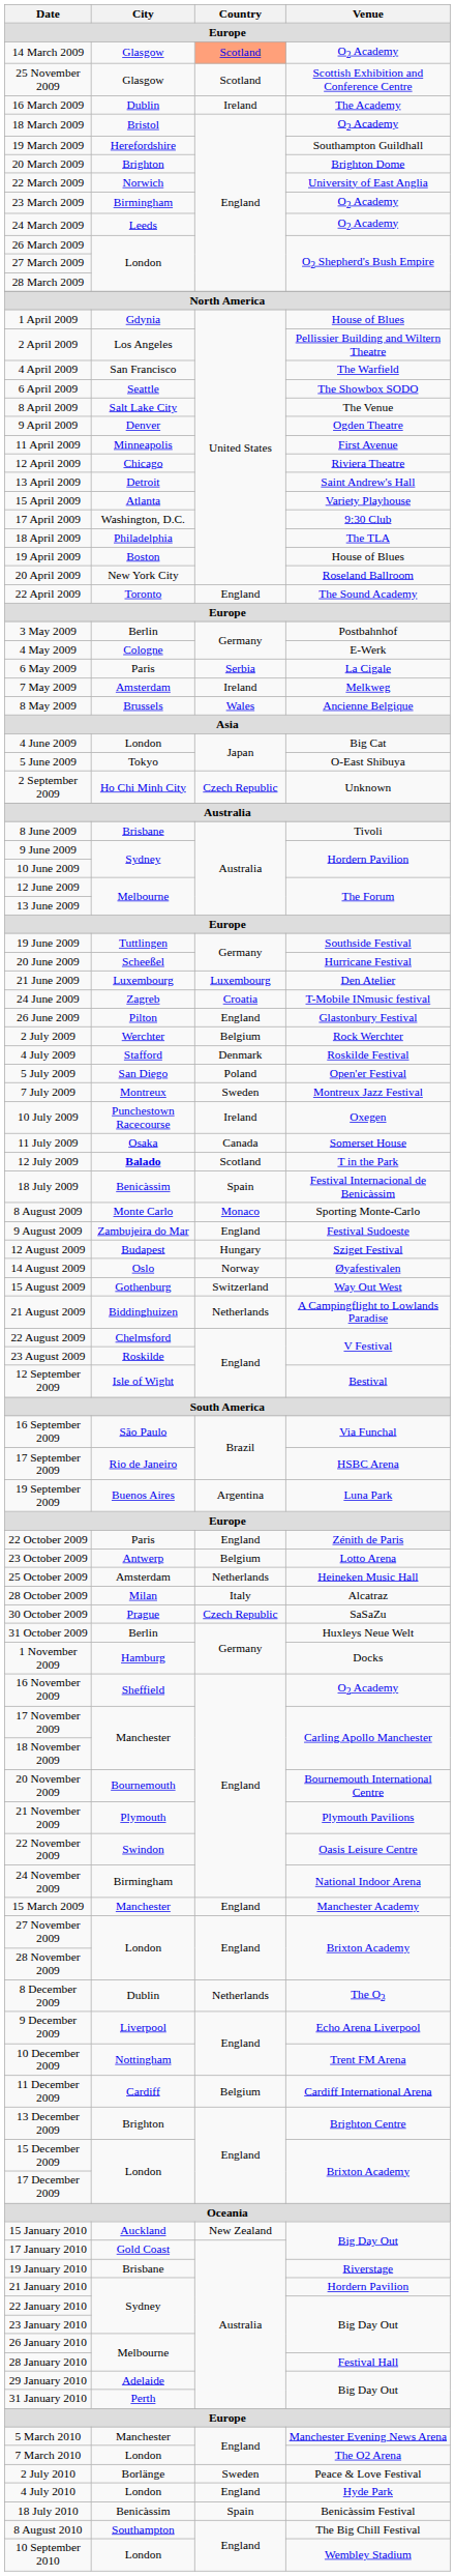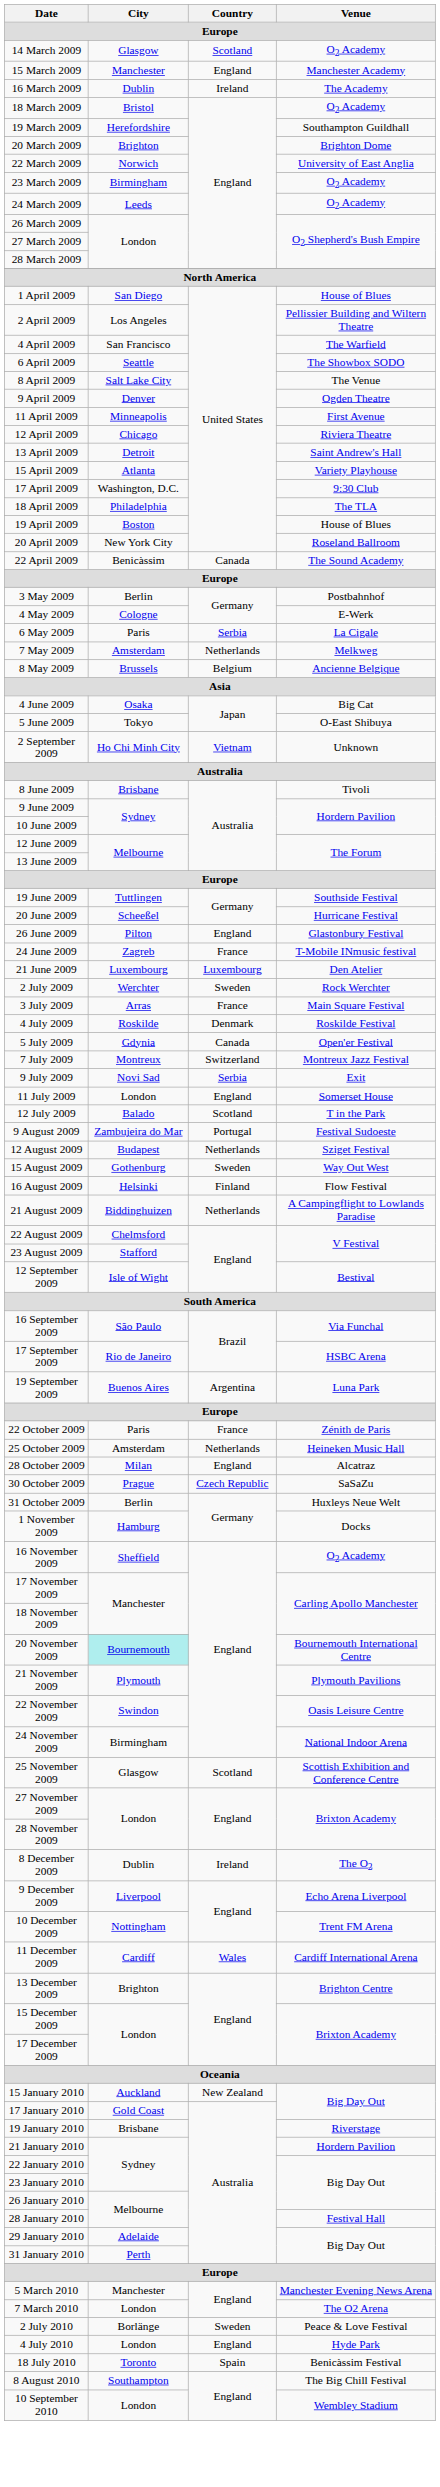 <table class="wikitable" style="text-align:center;">
 <tr>
 <th width="140">Date</th>
 <th width="160">City</th>
 <th width="140">Country</th>
 <th width="300">Venue</th>
 </tr>
 <tr bgcolor="#DDDDDD">
 <td colspan=4><strong>Europe</strong></td>
 </tr>
 <tr>
 <td>14 March 2009</td>
 <td><a href='#'>Glasgow</a></td>
-<td style="background: lightsalmon;"><a href='#'>Scotland</a></td>
+<td><a href='#'>Scotland</a></td>
 <td><a href='#'>O<sub>2</sub> Academy</a></td>
 </tr>
 <tr>
-<td>25 November 2009</td>
-<td>Glasgow</td>
-<td>Scotland</td>
-<td><a href='#'>Scottish Exhibition and Conference Centre</a></td>
+<td>15 March 2009</td>
+<td><a href='#'>Manchester</a></td>
+<td>England</td>
+<td><a href='#'>Manchester Academy</a></td>
 </tr>
 <tr>
 <td>16 March 2009</td>
 <td><a href='#'>Dublin</a></td>
 <td>Ireland</td>
 <td><a href='#'>The Academy</a></td>
 </tr>
 <tr>
 <td>18 March 2009</td>
 <td><a href='#'>Bristol</a></td>
 <td rowspan="9">England</td>
 <td><a href='#'>O<sub>2</sub> Academy</a></td>
 </tr>
 <tr>
 <td>19 March 2009</td>
 <td><a href='#'>Herefordshire</a></td>
 <td>Southampton Guildhall</td>
 </tr>
 <tr>
 <td>20 March 2009</td>
 <td><a href='#'>Brighton</a></td>
 <td><a href='#'>Brighton Dome</a></td>
 </tr>
 <tr>
 <td>22 March 2009</td>
 <td><a href='#'>Norwich</a></td>
 <td><a href='#'>University of East Anglia</a></td>
 </tr>
 <tr>
 <td>23 March 2009</td>
 <td><a href='#'>Birmingham</a></td>
 <td><a href='#'>O<sub>2</sub> Academy</a></td>
 </tr>
 <tr>
 <td>24 March 2009</td>
 <td><a href='#'>Leeds</a></td>
 <td><a href='#'>O<sub>2</sub> Academy</a></td>
 </tr>
 <tr>
 <td>26 March 2009</td>
 <td rowspan="3">London</td>
 <td rowspan="3"><a href='#'>O<sub>2</sub> Shepherd's Bush Empire</a></td>
 </tr>
 <tr>
 <td>27 March 2009</td>
 </tr>
 <tr>
 <td>28 March 2009</td>
 </tr>
 <tr>
 </tr>
 <tr bgcolor="#DDDDDD">
 <td colspan=4><strong>North America</strong></td>
 </tr>
 <tr>
 <td>1 April 2009</td>
-<td><a href='#'>Gdynia</a></td>
+<td><a href='#'>San Diego</a></td>
 <td rowspan="14">United States</td>
 <td><a href='#'>House of Blues</a></td>
 </tr>
 <tr>
 <td>2 April 2009</td>
 <td>Los Angeles</td>
 <td><a href='#'>Pellissier Building and Wiltern Theatre</a></td>
 </tr>
 <tr>
 <td>4 April 2009</td>
 <td>San Francisco</td>
 <td><a href='#'>The Warfield</a></td>
 </tr>
 <tr>
 <td>6 April 2009</td>
 <td><a href='#'>Seattle</a></td>
 <td><a href='#'>The Showbox SODO</a></td>
 </tr>
 <tr>
 <td>8 April 2009</td>
 <td><a href='#'>Salt Lake City</a></td>
 <td>The Venue</td>
 </tr>
 <tr>
 <td>9 April 2009</td>
 <td><a href='#'>Denver</a></td>
 <td><a href='#'>Ogden Theatre</a></td>
 </tr>
 <tr>
 <td>11 April 2009</td>
 <td><a href='#'>Minneapolis</a></td>
 <td><a href='#'>First Avenue</a></td>
 </tr>
 <tr>
 <td>12 April 2009</td>
 <td><a href='#'>Chicago</a></td>
 <td><a href='#'>Riviera Theatre</a></td>
 </tr>
 <tr>
 <td>13 April 2009</td>
 <td><a href='#'>Detroit</a></td>
 <td><a href='#'>Saint Andrew's Hall</a></td>
 </tr>
 <tr>
 <td>15 April 2009</td>
 <td><a href='#'>Atlanta</a></td>
 <td><a href='#'>Variety Playhouse</a></td>
 </tr>
 <tr>
 <td>17 April 2009</td>
 <td>Washington, D.C.</td>
 <td><a href='#'>9:30 Club</a></td>
 </tr>
 <tr>
 <td>18 April 2009</td>
 <td><a href='#'>Philadelphia</a></td>
 <td><a href='#'>The TLA</a></td>
 </tr>
 <tr>
 <td>19 April 2009</td>
 <td><a href='#'>Boston</a></td>
 <td>House of Blues</td>
 </tr>
 <tr>
 <td>20 April 2009</td>
 <td>New York City</td>
 <td><a href='#'>Roseland Ballroom</a></td>
 </tr>
 <tr>
 <td>22 April 2009</td>
-<td><a href='#'>Toronto</a></td>
-<td>England</td>
+<td>Benicàssim</td>
+<td>Canada</td>
 <td><a href='#'>The Sound Academy</a></td>
 </tr>
 <tr bgcolor="#DDDDDD">
 <td colspan=4><strong>Europe</strong></td>
 </tr>
 <tr>
 <td>3 May 2009</td>
 <td>Berlin</td>
 <td rowspan="2">Germany</td>
 <td>Postbahnhof</td>
 </tr>
 <tr>
 <td>4 May 2009</td>
 <td><a href='#'>Cologne</a></td>
 <td>E-Werk</td>
 </tr>
 <tr>
 <td>6 May 2009</td>
 <td>Paris</td>
 <td><a href='#'>Serbia</a></td>
 <td><a href='#'>La Cigale</a></td>
 </tr>
 <tr>
 <td>7 May 2009</td>
 <td><a href='#'>Amsterdam</a></td>
-<td>Ireland</td>
+<td>Netherlands</td>
 <td><a href='#'>Melkweg</a></td>
 </tr>
 <tr>
 <td>8 May 2009</td>
 <td><a href='#'>Brussels</a></td>
-<td><a href='#'>Wales</a></td>
+<td>Belgium</td>
 <td><a href='#'>Ancienne Belgique</a></td>
 </tr>
 <tr bgcolor="#DDDDDD">
 <td colspan=4><strong>Asia</strong></td>
 </tr>
 <tr>
 <td>4 June 2009</td>
-<td>London</td>
+<td><a href='#'>Osaka</a></td>
 <td rowspan="2">Japan</td>
 <td>Big Cat</td>
 </tr>
 <tr>
 <td>5 June 2009</td>
 <td>Tokyo</td>
 <td>O-East Shibuya</td>
 </tr>
 <tr>
 <td>2 September 2009</td>
 <td><a href='#'>Ho Chi Minh City</a></td>
-<td><a href='#'>Czech Republic</a></td>
+<td><a href='#'>Vietnam</a></td>
 <td>Unknown</td>
 </tr>
 <tr bgcolor="#DDDDDD">
 <td colspan=4><strong>Australia</strong></td>
 </tr>
 <tr>
 <td>8 June 2009</td>
 <td><a href='#'>Brisbane</a></td>
 <td rowspan="5">Australia</td>
 <td>Tivoli</td>
 </tr>
 <tr>
 <td>9 June 2009</td>
 <td rowspan="2"><a href='#'>Sydney</a></td>
 <td rowspan="2"><a href='#'>Hordern Pavilion</a></td>
 </tr>
 <tr>
 <td>10 June 2009</td>
 </tr>
 <tr>
 <td>12 June 2009</td>
 <td rowspan="2"><a href='#'>Melbourne</a></td>
 <td rowspan="2"><a href='#'>The Forum</a></td>
 </tr>
 <tr>
 <td>13 June 2009</td>
 </tr>
 <tr bgcolor="#DDDDDD">
 <td colspan=4><strong>Europe</strong></td>
 </tr>
 <tr>
 <td>19 June 2009</td>
 <td><a href='#'>Tuttlingen</a></td>
 <td rowspan="2">Germany</td>
 <td><a href='#'>Southside Festival</a></td>
 </tr>
 <tr>
 <td>20 June 2009</td>
 <td><a href='#'>Scheeßel</a></td>
 <td><a href='#'>Hurricane Festival</a></td>
 </tr>
 <tr>
+<td>26 June 2009</td>
+<td><a href='#'>Pilton</a></td>
+<td>England</td>
+<td><a href='#'>Glastonbury Festival</a></td>
+</tr>
+<tr>
+<td>24 June 2009</td>
+<td><a href='#'>Zagreb</a></td>
+<td>France</td>
+<td><a href='#'>T-Mobile INmusic festival</a></td>
+</tr>
+<tr>
 <td>21 June 2009</td>
 <td><a href='#'>Luxembourg</a></td>
 <td><a href='#'>Luxembourg</a></td>
 <td><a href='#'>Den Atelier</a></td>
 </tr>
 <tr>
-<td>24 June 2009</td>
-<td><a href='#'>Zagreb</a></td>
-<td><a href='#'>Croatia</a></td>
-<td><a href='#'>T-Mobile INmusic festival</a></td>
-</tr>
-<tr>
-<td>26 June 2009</td>
-<td><a href='#'>Pilton</a></td>
-<td>England</td>
-<td><a href='#'>Glastonbury Festival</a></td>
-</tr>
-<tr>
 <td>2 July 2009</td>
 <td><a href='#'>Werchter</a></td>
-<td>Belgium</td>
+<td>Sweden</td>
 <td><a href='#'>Rock Werchter</a></td>
 </tr>
 <tr>
+<td>3 July 2009</td>
+<td><a href='#'>Arras</a></td>
+<td>France</td>
+<td><a href='#'>Main Square Festival</a></td>
+</tr>
+<tr>
 <td>4 July 2009</td>
-<td><a href='#'>Stafford</a></td>
+<td><a href='#'>Roskilde</a></td>
 <td>Denmark</td>
 <td><a href='#'>Roskilde Festival</a></td>
 </tr>
 <tr>
 <td>5 July 2009</td>
-<td><a href='#'>San Diego</a></td>
-<td>Poland</td>
+<td><a href='#'>Gdynia</a></td>
+<td>Canada</td>
 <td><a href='#'>Open'er Festival</a></td>
 </tr>
 <tr>
 <td>7 July 2009</td>
 <td><a href='#'>Montreux</a></td>
-<td>Sweden</td>
+<td>Switzerland</td>
 <td><a href='#'>Montreux Jazz Festival</a></td>
 </tr>
 <tr>
-<td>10 July 2009</td>
-<td><a href='#'>Punchestown Racecourse</a></td>
-<td>Ireland</td>
-<td><a href='#'>Oxegen</a></td>
+<td>9 July 2009</td>
+<td><a href='#'>Novi Sad</a></td>
+<td><a href='#'>Serbia</a></td>
+<td><a href='#'>Exit</a></td>
 </tr>
 <tr>
 <td>11 July 2009</td>
-<td><a href='#'>Osaka</a></td>
-<td>Canada</td>
+<td>London</td>
+<td>England</td>
 <td><a href='#'>Somerset House</a></td>
 </tr>
 <tr>
 <td>12 July 2009</td>
-<td><strong><a href='#'>Balado</a></strong></td>
+<td><a href='#'>Balado</a></td>
 <td>Scotland</td>
 <td><a href='#'>T in the Park</a></td>
 </tr>
 <tr>
-<td>18 July 2009</td>
-<td><a href='#'>Benicàssim</a></td>
-<td>Spain</td>
-<td><a href='#'>Festival Internacional de Benicàssim</a></td>
-</tr>
-<tr>
-<td>8 August 2009</td>
-<td><a href='#'>Monte Carlo</a></td>
-<td><a href='#'>Monaco</a></td>
-<td>Sporting Monte-Carlo</td>
-</tr>
-<tr>
 <td>9 August 2009</td>
 <td><a href='#'>Zambujeira do Mar</a></td>
-<td>England</td>
+<td>Portugal</td>
 <td><a href='#'>Festival Sudoeste</a></td>
 </tr>
 <tr>
 <td>12 August 2009</td>
 <td><a href='#'>Budapest</a></td>
-<td>Hungary</td>
+<td>Netherlands</td>
 <td><a href='#'>Sziget Festival</a></td>
-</tr>
-<tr>
-<td>14 August 2009</td>
-<td><a href='#'>Oslo</a></td>
-<td>Norway</td>
-<td><a href='#'>Øyafestivalen</a></td>
 </tr>
 <tr>
 <td>15 August 2009</td>
 <td><a href='#'>Gothenburg</a></td>
-<td>Switzerland</td>
+<td>Sweden</td>
 <td><a href='#'>Way Out West</a></td>
+</tr>
+<tr>
+<td>16 August 2009</td>
+<td><a href='#'>Helsinki</a></td>
+<td>Finland</td>
+<td>Flow Festival</td>
 </tr>
 <tr>
 <td>21 August 2009</td>
 <td><a href='#'>Biddinghuizen</a></td>
 <td>Netherlands</td>
 <td><a href='#'>A Campingflight to Lowlands Paradise</a></td>
 </tr>
 <tr>
 <td>22 August 2009</td>
 <td><a href='#'>Chelmsford</a></td>
 <td rowspan="3">England</td>
 <td rowspan="2"><a href='#'>V Festival</a></td>
 </tr>
 <tr>
 <td>23 August 2009</td>
-<td><a href='#'>Roskilde</a></td>
+<td><a href='#'>Stafford</a></td>
 </tr>
 <tr>
 <td>12 September 2009</td>
 <td><a href='#'>Isle of Wight</a></td>
 <td><a href='#'>Bestival</a></td>
 </tr>
 <tr bgcolor="#DDDDDD">
 <td colspan=4><strong>South America</strong></td>
 </tr>
 <tr>
 <td>16 September 2009</td>
 <td><a href='#'>São Paulo</a></td>
 <td rowspan="2">Brazil</td>
 <td><a href='#'>Via Funchal</a></td>
 </tr>
 <tr>
 <td>17 September 2009</td>
 <td><a href='#'>Rio de Janeiro</a></td>
 <td><a href='#'>HSBC Arena</a></td>
 </tr>
 <tr>
 <td>19 September 2009</td>
 <td><a href='#'>Buenos Aires</a></td>
 <td>Argentina</td>
 <td><a href='#'>Luna Park</a></td>
 </tr>
 <tr bgcolor="#DDDDDD">
 <td colspan=4><strong>Europe</strong></td>
 </tr>
 <tr>
 <td>22 October 2009</td>
 <td>Paris</td>
-<td>England</td>
+<td>France</td>
 <td><a href='#'>Zénith de Paris</a></td>
-</tr>
-<tr>
-<td>23 October 2009</td>
-<td><a href='#'>Antwerp</a></td>
-<td>Belgium</td>
-<td><a href='#'>Lotto Arena</a></td>
 </tr>
 <tr>
 <td>25 October 2009</td>
 <td>Amsterdam</td>
 <td>Netherlands</td>
 <td><a href='#'>Heineken Music Hall</a></td>
 </tr>
 <tr>
 <td>28 October 2009</td>
 <td><a href='#'>Milan</a></td>
-<td>Italy</td>
+<td>England</td>
 <td>Alcatraz</td>
 </tr>
 <tr>
 <td>30 October 2009</td>
 <td><a href='#'>Prague</a></td>
 <td><a href='#'>Czech Republic</a></td>
 <td>SaSaZu</td>
 </tr>
 <tr>
 <td>31 October 2009</td>
 <td>Berlin</td>
 <td rowspan=2>Germany</td>
 <td>Huxleys Neue Welt</td>
 </tr>
 <tr>
 <td>1 November 2009</td>
 <td><a href='#'>Hamburg</a></td>
 <td>Docks</td>
 </tr>
 <tr>
 <td>16 November 2009</td>
 <td><a href='#'>Sheffield</a></td>
 <td rowspan=7>England</td>
 <td><a href='#'>O<sub>2</sub> Academy</a></td>
 </tr>
 <tr>
 <td>17 November 2009</td>
 <td rowspan="2">Manchester</td>
 <td rowspan="2"><a href='#'>Carling Apollo Manchester</a></td>
 </tr>
 <tr>
 <td>18 November 2009</td>
 </tr>
 <tr>
 <td>20 November 2009</td>
-<td><a href='#'>Bournemouth</a></td>
+<td style="background: paleturquoise;"><a href='#'>Bournemouth</a></td>
 <td><a href='#'>Bournemouth International Centre</a></td>
 </tr>
 <tr>
 <td>21 November 2009</td>
 <td><a href='#'>Plymouth</a></td>
 <td><a href='#'>Plymouth Pavilions</a></td>
 </tr>
 <tr>
 <td>22 November 2009</td>
 <td><a href='#'>Swindon</a></td>
 <td><a href='#'>Oasis Leisure Centre</a></td>
 </tr>
 <tr>
 <td>24 November 2009</td>
 <td>Birmingham</td>
 <td><a href='#'>National Indoor Arena</a></td>
 </tr>
 <tr>
-<td>15 March 2009</td>
-<td><a href='#'>Manchester</a></td>
-<td>England</td>
-<td><a href='#'>Manchester Academy</a></td>
+<td>25 November 2009</td>
+<td>Glasgow</td>
+<td>Scotland</td>
+<td><a href='#'>Scottish Exhibition and Conference Centre</a></td>
 </tr>
 <tr>
 <td>27 November 2009</td>
 <td rowspan="2">London</td>
 <td rowspan="2">England</td>
 <td rowspan="2"><a href='#'>Brixton Academy</a></td>
 </tr>
 <tr>
 <td>28 November 2009</td>
 </tr>
 <tr>
 <td>8 December 2009</td>
 <td>Dublin</td>
-<td>Netherlands</td>
+<td>Ireland</td>
 <td><a href='#'>The O<sub>2</sub></a></td>
 </tr>
 <tr>
 <td>9 December 2009</td>
 <td><a href='#'>Liverpool</a></td>
 <td rowspan="2">England</td>
 <td><a href='#'>Echo Arena Liverpool</a></td>
 </tr>
 <tr>
 <td>10 December 2009</td>
 <td><a href='#'>Nottingham</a></td>
 <td><a href='#'>Trent FM Arena</a></td>
 </tr>
 <tr>
 <td>11 December 2009</td>
 <td><a href='#'>Cardiff</a></td>
-<td>Belgium</td>
+<td><a href='#'>Wales</a></td>
 <td><a href='#'>Cardiff International Arena</a></td>
 </tr>
 <tr>
 <td>13 December 2009</td>
 <td>Brighton</td>
 <td rowspan="3">England</td>
 <td><a href='#'>Brighton Centre</a></td>
 </tr>
 <tr>
 <td>15 December 2009</td>
 <td rowspan="2">London</td>
 <td rowspan="2"><a href='#'>Brixton Academy</a></td>
 </tr>
 <tr>
 <td>17 December 2009</td>
 </tr>
 <tr bgcolor="#DDDDDD">
 <td colspan=4><strong>Oceania</strong></td>
 </tr>
 <tr>
 <td>15 January 2010</td>
 <td><a href='#'>Auckland</a></td>
 <td>New Zealand</td>
 <td rowspan="2"><a href='#'>Big Day Out</a></td>
 </tr>
 <tr>
 <td>17 January 2010</td>
 <td><a href='#'>Gold Coast</a></td>
 <td rowspan="9">Australia</td>
 </tr>
 <tr>
 <td>19 January 2010</td>
 <td>Brisbane</td>
 <td><a href='#'>Riverstage</a></td>
 </tr>
 <tr>
 <td>21 January 2010</td>
 <td rowspan="3">Sydney</td>
 <td><a href='#'>Hordern Pavilion</a></td>
 </tr>
 <tr>
 <td>22 January 2010</td>
 <td rowspan="3">Big Day Out</td>
 </tr>
 <tr>
 <td>23 January 2010</td>
 </tr>
 <tr>
 <td>26 January 2010</td>
 <td rowspan="2">Melbourne</td>
 </tr>
 <tr>
 <td>28 January 2010</td>
 <td><a href='#'>Festival Hall</a></td>
 </tr>
 <tr>
 <td>29 January 2010</td>
 <td><a href='#'>Adelaide</a></td>
 <td rowspan="2">Big Day Out</td>
 </tr>
 <tr>
 <td>31 January 2010</td>
 <td><a href='#'>Perth</a></td>
 </tr>
 <tr bgcolor="#DDDDDD">
 <td colspan=4><strong>Europe</strong></td>
 </tr>
 <tr>
 <td>5 March 2010</td>
 <td>Manchester</td>
 <td rowspan="2">England</td>
 <td><a href='#'>Manchester Evening News Arena</a></td>
 </tr>
 <tr>
 <td>7 March 2010</td>
 <td>London</td>
 <td><a href='#'>The O2 Arena</a></td>
 </tr>
 <tr>
 <td>2 July 2010</td>
 <td>Borlänge</td>
 <td>Sweden</td>
 <td>Peace & Love Festival</td>
 </tr>
 <tr>
 <td>4 July 2010</td>
 <td>London</td>
 <td>England</td>
 <td><a href='#'>Hyde Park</a></td>
 </tr>
 <tr>
 <td>18 July 2010</td>
-<td>Benicàssim</td>
+<td><a href='#'>Toronto</a></td>
 <td>Spain</td>
 <td>Benicàssim Festival</td>
 </tr>
 <tr>
 <td>8 August 2010</td>
 <td><a href='#'>Southampton</a></td>
 <td rowspan="2">England</td>
 <td>The Big Chill Festival</td>
 </tr>
 <tr>
 <td>10 September 2010</td>
 <td>London</td>
 <td><a href='#'>Wembley Stadium</a></td>
 </tr>
 </table>
